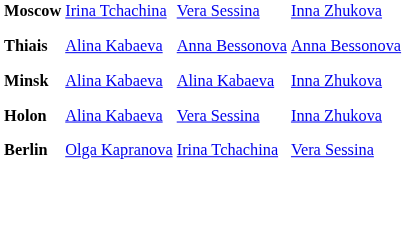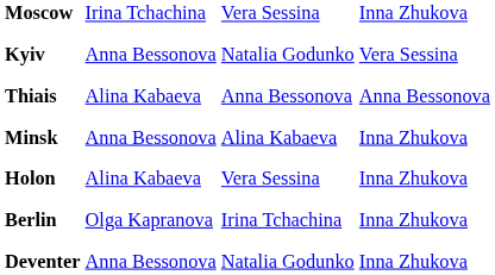 <table>
 <tr>
 <th scope=row style="text-align:left">Moscow</th>
 <td style="height:30px;"> <a href='#'>Irina Tchachina</a></td>
 <td style="height:30px;"> <a href='#'>Vera Sessina</a></td>
 <td style="height:30px;"> <a href='#'>Inna Zhukova</a></td>
+</tr>
+<tr>
+<th scope=row style="text-align:left">Kyiv</th>
+<td style="height:30px;"> <a href='#'>Anna Bessonova</a></td>
+<td style="height:30px;"> <a href='#'>Natalia Godunko</a></td>
+<td style="height:30px;"> <a href='#'>Vera Sessina</a></td>
 </tr>
 <tr>
 <th scope=row style="text-align:left">Thiais</th>
 <td style="height:30px;"> <a href='#'>Alina Kabaeva</a></td>
 <td style="height:30px;"> <a href='#'>Anna Bessonova</a></td>
 <td style="height:30px;"> <a href='#'>Anna Bessonova</a></td>
 </tr>
 <tr>
 <th scope=row style="text-align:left">Minsk</th>
-<td style="height:30px;"> <a href='#'>Alina Kabaeva</a></td>
+<td style="height:30px;"> <a href='#'>Anna Bessonova</a></td>
 <td style="height:30px;"> <a href='#'>Alina Kabaeva</a></td>
 <td style="height:30px;"> <a href='#'>Inna Zhukova</a></td>
 </tr>
 <tr>
 <th scope=row style="text-align:left">Holon</th>
 <td style="height:30px;"> <a href='#'>Alina Kabaeva</a></td>
 <td style="height:30px;"> <a href='#'>Vera Sessina</a></td>
 <td style="height:30px;"> <a href='#'>Inna Zhukova</a></td>
 </tr>
 <tr>
 <th scope=row style="text-align:left">Berlin</th>
 <td style="height:30px;"> <a href='#'>Olga Kapranova</a></td>
 <td style="height:30px;"> <a href='#'>Irina Tchachina</a></td>
-<td style="height:30px;"> <a href='#'>Vera Sessina</a></td>
+<td style="height:30px;"> <a href='#'>Inna Zhukova</a></td>
+</tr>
+<tr>
+<th scope=row style="text-align:left">Deventer</th>
+<td style="height:30px;"> <a href='#'>Anna Bessonova</a></td>
+<td style="height:30px;"> <a href='#'>Natalia Godunko</a></td>
+<td style="height:30px;"> <a href='#'>Inna Zhukova</a></td>
 </tr>
 <tr>
 </tr>
 </table>
